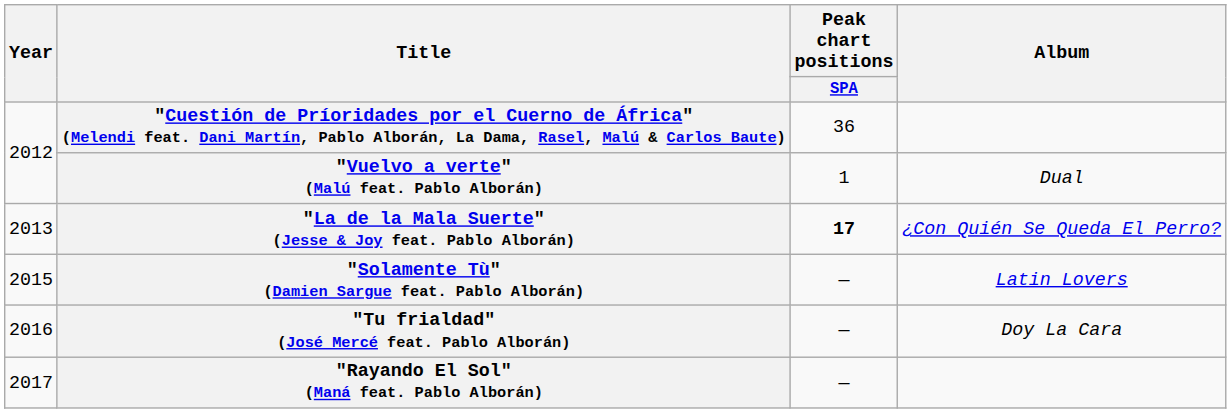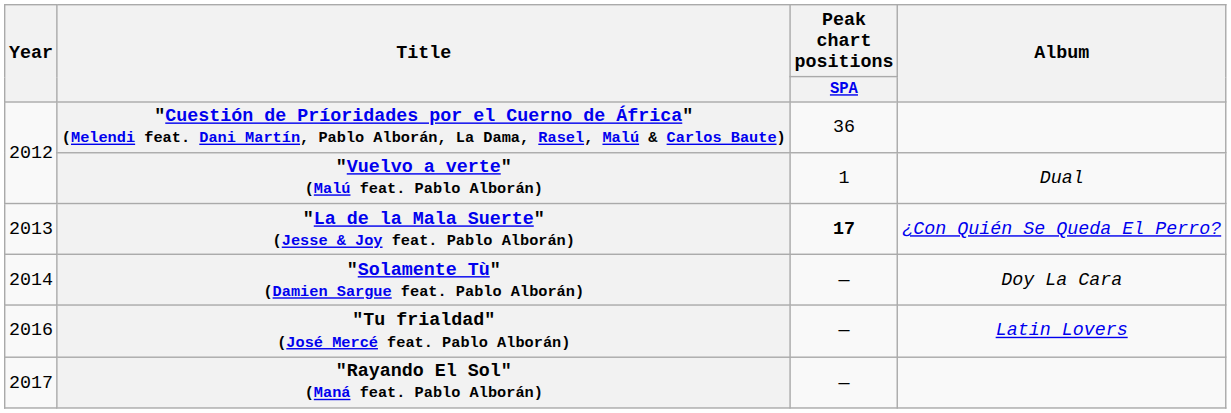 <table class="wikitable plainrowheaders" style="text-align:center;" border="1">
 <tr>
 <th scope="col" rowspan="2">Year</th>
 <th scope="col" rowspan="2">Title</th>
 <th scope="col" colspan="1">Peak chart positions</th>
 <th scope="col" rowspan="2">Album</th>
 </tr>
 <tr>
 <th scope="col" style="width:4em;font-size:85%;"><a href='#'>SPA</a><br></th>
 </tr>
 <tr>
 <td rowspan="2">2012</td>
 <th scope="row">"<a href='#'>Cuestión de Príoridades por el Cuerno de África</a>"<br><small>(<a href='#'>Melendi</a> feat. <a href='#'>Dani Martín</a>, Pablo Alborán, La Dama, <a href='#'>Rasel</a>, <a href='#'>Malú</a> & <a href='#'>Carlos Baute</a>)</small></th>
 <td>36</td>
 <td></td>
 </tr>
 <tr>
 <th scope="row">"<a href='#'>Vuelvo a verte</a>"<br><small>(<a href='#'>Malú</a> feat. Pablo Alborán)</small></th>
 <td>1</td>
 <td rowspan="1"><em>Dual</em></td>
 </tr>
 <tr>
 <td>2013</td>
 <th scope="row">"<a href='#'>La de la Mala Suerte</a>"<br><small>(<a href='#'>Jesse & Joy</a> feat. Pablo Alborán)</small></th>
 <td><strong>17</strong></td>
 <td rowspan="1"><em><a href='#'>¿Con Quién Se Queda El Perro?</a></em></td>
 </tr>
 <tr>
-<td>2015</td>
+<td>2014</td>
 <th scope="row">"<a href='#'>Solamente Tù</a>"<br><small>(<a href='#'>Damien Sargue</a> feat. Pablo Alborán)</small></th>
 <td>—</td>
-<td><em><a href='#'>Latin Lovers</a></em></td>
+<td><em>Doy La Cara</em></td>
 </tr>
 <tr>
 <td>2016</td>
 <th scope="row">"Tu frialdad"<br><small>(<a href='#'>José Mercé</a> feat. Pablo Alborán)</small></th>
 <td>—</td>
-<td><em>Doy La Cara</em></td>
+<td><em><a href='#'>Latin Lovers</a></em></td>
 </tr>
 <tr>
 <td>2017</td>
 <th scope="row">"Rayando El Sol"<br><small>(<a href='#'>Maná</a> feat. Pablo Alborán)</small></th>
 <td>—</td>
 <td></td>
 </tr>
 </table>
